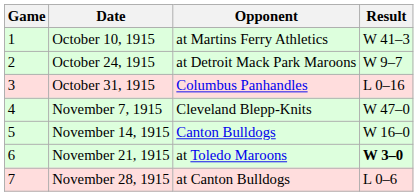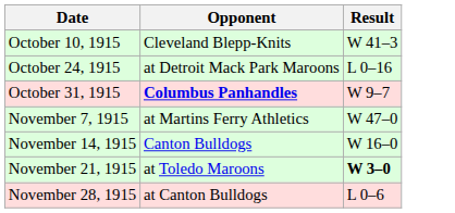 <table class="wikitable">
 <tr>
-<th>Game</th>
 <th>Date</th>
 <th>Opponent</th>
 <th>Result</th>
 </tr>
 <tr style="background: #ddffdd;">
-<td>1</td>
 <td>October 10, 1915</td>
-<td>at Martins Ferry Athletics</td>
+<td>Cleveland Blepp-Knits</td>
 <td>W 41–3</td>
 </tr>
 <tr style="background: #ddffdd;">
-<td>2</td>
 <td>October 24, 1915</td>
 <td>at Detroit Mack Park Maroons</td>
+<td>L 0–16</td>
+</tr>
+<tr style="background: #ffdddd;">
+<td>October 31, 1915</td>
+<td><strong><a href='#'>Columbus Panhandles</a></strong></td>
 <td>W 9–7</td>
 </tr>
-<tr style="background: #ffdddd;">
-<td>3</td>
-<td>October 31, 1915</td>
-<td><a href='#'>Columbus Panhandles</a></td>
-<td>L 0–16</td>
-</tr>
 <tr style="background: #ddffdd;">
-<td>4</td>
 <td>November 7, 1915</td>
-<td>Cleveland Blepp-Knits</td>
+<td>at Martins Ferry Athletics</td>
 <td>W 47–0</td>
 </tr>
 <tr style="background: #ddffdd;">
-<td>5</td>
 <td>November 14, 1915</td>
 <td><a href='#'>Canton Bulldogs</a></td>
 <td>W 16–0</td>
 </tr>
 <tr style="background: #ddffdd;">
-<td>6</td>
 <td>November 21, 1915</td>
 <td>at <a href='#'>Toledo Maroons</a></td>
 <td><strong>W 3–0</strong></td>
 </tr>
 <tr style="background: #ffdddd;">
-<td>7</td>
 <td>November 28, 1915</td>
 <td>at Canton Bulldogs</td>
 <td>L 0–6</td>
 </tr>
 </table>
